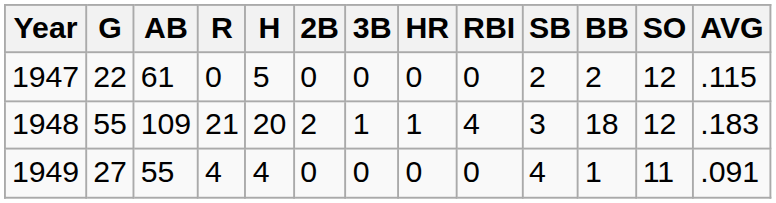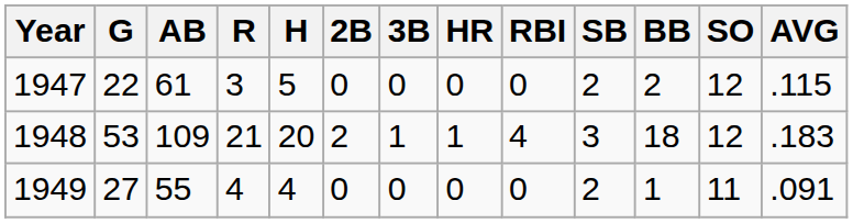 <table class="wikitable">
 <tr>
 <th><strong>Year</strong></th>
 <th><strong>G</strong></th>
 <th><strong>AB</strong></th>
 <th><strong>R</strong></th>
 <th><strong>H</strong></th>
 <th><strong>2B</strong></th>
 <th><strong>3B</strong></th>
 <th><strong>HR</strong></th>
 <th><strong>RBI</strong></th>
 <th><strong>SB</strong></th>
 <th><strong>BB</strong></th>
 <th><strong>SO</strong></th>
 <th><strong>AVG</strong></th>
 </tr>
 <tr>
 <td>1947</td>
 <td>22</td>
 <td>61</td>
-<td>0</td>
+<td>3</td>
 <td>5</td>
 <td>0</td>
 <td>0</td>
 <td>0</td>
 <td>0</td>
 <td>2</td>
 <td>2</td>
 <td>12</td>
 <td>.115</td>
 </tr>
 <tr>
 <td>1948</td>
-<td>55</td>
+<td>53</td>
 <td>109</td>
 <td>21</td>
 <td>20</td>
 <td>2</td>
 <td>1</td>
 <td>1</td>
 <td>4</td>
 <td>3</td>
 <td>18</td>
 <td>12</td>
 <td>.183</td>
 </tr>
 <tr>
 <td>1949</td>
 <td>27</td>
 <td>55</td>
 <td>4</td>
 <td>4</td>
 <td>0</td>
 <td>0</td>
 <td>0</td>
 <td>0</td>
-<td>4</td>
+<td>2</td>
 <td>1</td>
 <td>11</td>
 <td>.091</td>
 </tr>
 </table>
